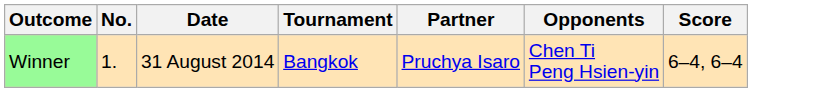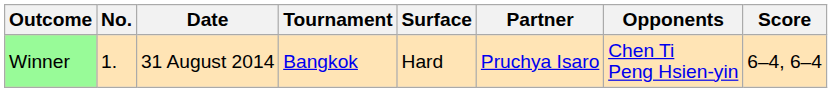 <table class=wikitable>
 <tr>
 <th>Outcome</th>
 <th>No.</th>
 <th>Date</th>
 <th>Tournament</th>
+<th>Surface</th>
 <th>Partner</th>
 <th>Opponents</th>
 <th>Score</th>
 </tr>
 <tr bgcolor=moccasin>
 <td style="background:#98FB98">Winner</td>
 <td>1.</td>
 <td>31 August 2014</td>
 <td><a href='#'>Bangkok</a></td>
+<td>Hard</td>
 <td> <a href='#'>Pruchya Isaro</a></td>
 <td> <a href='#'>Chen Ti</a><br> <a href='#'>Peng Hsien-yin</a></td>
 <td>6–4, 6–4</td>
 </tr>
 </table>
